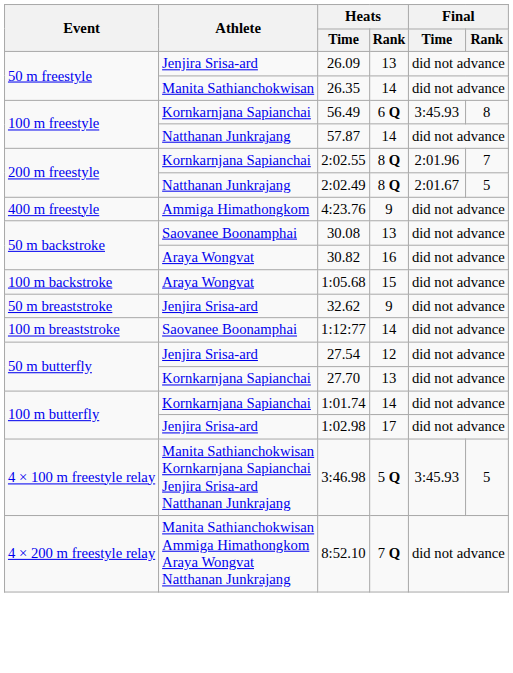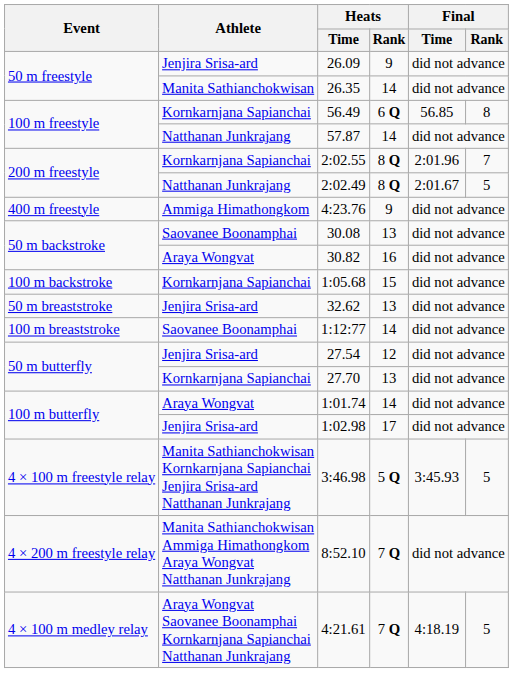 <table class=wikitable style="font-size:90%">
 <tr>
 <th rowspan="2">Event</th>
 <th rowspan="2">Athlete</th>
 <th colspan="2">Heats</th>
 <th colspan="2">Final</th>
 </tr>
 <tr style="font-size:95%">
 <th>Time</th>
 <th>Rank</th>
 <th>Time</th>
 <th>Rank</th>
 </tr>
 <tr align=center>
 <td align=left rowspan=2><a href='#'>50 m freestyle</a></td>
 <td align=left><a href='#'>Jenjira Srisa-ard</a></td>
 <td>26.09</td>
-<td>13</td>
+<td>9</td>
 <td colspan=2>did not advance</td>
 </tr>
 <tr align=center>
 <td align=left><a href='#'>Manita Sathianchokwisan</a></td>
 <td>26.35</td>
 <td>14</td>
 <td colspan=2>did not advance</td>
 </tr>
 <tr align=center>
 <td align=left rowspan=2><a href='#'>100 m freestyle</a></td>
 <td align=left><a href='#'>Kornkarnjana Sapianchai</a></td>
 <td>56.49</td>
 <td>6 <strong>Q</strong></td>
-<td>3:45.93</td>
+<td>56.85</td>
 <td>8</td>
 </tr>
 <tr align=center>
 <td align=left><a href='#'>Natthanan Junkrajang</a></td>
 <td>57.87</td>
 <td>14</td>
 <td colspan=2>did not advance</td>
 </tr>
 <tr align=center>
 <td align=left rowspan=2><a href='#'>200 m freestyle</a></td>
 <td align=left><a href='#'>Kornkarnjana Sapianchai</a></td>
 <td>2:02.55</td>
 <td>8 <strong>Q</strong></td>
 <td>2:01.96</td>
 <td>7</td>
 </tr>
 <tr align=center>
 <td align=left><a href='#'>Natthanan Junkrajang</a></td>
 <td>2:02.49</td>
 <td>8 <strong>Q</strong></td>
 <td>2:01.67</td>
 <td>5</td>
 </tr>
 <tr align=center>
 <td align=left><a href='#'>400 m freestyle</a></td>
 <td align=left><a href='#'>Ammiga Himathongkom</a></td>
 <td>4:23.76</td>
 <td>9</td>
 <td colspan=2>did not advance</td>
 </tr>
 <tr align=center>
 <td align=left rowspan=2><a href='#'>50 m backstroke</a></td>
 <td align=left><a href='#'>Saovanee Boonamphai</a></td>
 <td>30.08</td>
 <td>13</td>
 <td colspan=2>did not advance</td>
 </tr>
 <tr align=center>
 <td align=left><a href='#'>Araya Wongvat</a></td>
 <td>30.82</td>
 <td>16</td>
 <td colspan=2>did not advance</td>
 </tr>
 <tr align=center>
 <td align=left rowspan=1><a href='#'>100 m backstroke</a></td>
-<td align=left><a href='#'>Araya Wongvat</a></td>
+<td align=left><a href='#'>Kornkarnjana Sapianchai</a></td>
 <td>1:05.68</td>
 <td>15</td>
 <td colspan=2>did not advance</td>
 </tr>
 <tr align=center>
 <td align=left><a href='#'>50 m breaststroke</a></td>
 <td align=left><a href='#'>Jenjira Srisa-ard</a></td>
 <td>32.62</td>
-<td>9</td>
+<td>13</td>
 <td colspan=2>did not advance</td>
 </tr>
 <tr align=center>
 <td align=left rowspan=1><a href='#'>100 m breaststroke</a></td>
 <td align=left><a href='#'>Saovanee Boonamphai</a></td>
 <td>1:12:77</td>
 <td>14</td>
 <td colspan=2>did not advance</td>
 </tr>
 <tr align=center>
 <td align=left rowspan=2><a href='#'>50 m butterfly</a></td>
 <td align=left><a href='#'>Jenjira Srisa-ard</a></td>
 <td>27.54</td>
 <td>12</td>
 <td colspan=2>did not advance</td>
 </tr>
 <tr align=center>
 <td align=left><a href='#'>Kornkarnjana Sapianchai</a></td>
 <td>27.70</td>
 <td>13</td>
 <td colspan=2>did not advance</td>
 </tr>
 <tr align=center>
 <td align=left rowspan=2><a href='#'>100 m butterfly</a></td>
-<td align=left><a href='#'>Kornkarnjana Sapianchai</a></td>
+<td align=left><a href='#'>Araya Wongvat</a></td>
 <td>1:01.74</td>
 <td>14</td>
 <td colspan=2>did not advance</td>
 </tr>
 <tr align=center>
 <td align=left><a href='#'>Jenjira Srisa-ard</a></td>
 <td>1:02.98</td>
 <td>17</td>
 <td colspan=2>did not advance</td>
 </tr>
 <tr align=center>
 <td align=left><a href='#'>4 × 100 m freestyle relay</a></td>
 <td align=left><a href='#'>Manita Sathianchokwisan</a><br><a href='#'>Kornkarnjana Sapianchai</a><br><a href='#'>Jenjira Srisa-ard</a><br><a href='#'>Natthanan Junkrajang</a></td>
 <td>3:46.98</td>
 <td>5 <strong>Q</strong></td>
 <td>3:45.93</td>
 <td>5</td>
 </tr>
 <tr align=center>
 <td align=left><a href='#'>4 × 200 m freestyle relay</a></td>
 <td align=left><a href='#'>Manita Sathianchokwisan</a><br><a href='#'>Ammiga Himathongkom</a><br><a href='#'>Araya Wongvat</a><br><a href='#'>Natthanan Junkrajang</a></td>
 <td>8:52.10</td>
 <td>7 <strong>Q</strong></td>
 <td colspan=2>did not advance</td>
 </tr>
+<tr align=center>
+<td align=left><a href='#'>4 × 100 m medley relay</a></td>
+<td align=left><a href='#'>Araya Wongvat</a><br><a href='#'>Saovanee Boonamphai</a><br><a href='#'>Kornkarnjana Sapianchai</a><br><a href='#'>Natthanan Junkrajang</a></td>
+<td>4:21.61</td>
+<td>7 <strong>Q</strong></td>
+<td>4:18.19</td>
+<td>5</td>
+</tr>
 </table>
